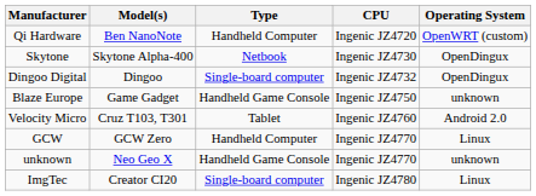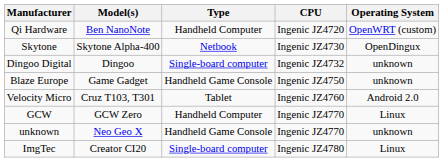 <table class="wikitable" style="text-align: center">
 <tr>
 <th>Manufacturer</th>
 <th>Model(s)</th>
 <th>Type</th>
 <th>CPU</th>
 <th>Operating System</th>
 </tr>
 <tr>
 <td>Qi Hardware</td>
 <td><a href='#'>Ben NanoNote</a></td>
 <td>Handheld Computer</td>
 <td>Ingenic JZ4720</td>
 <td><a href='#'>OpenWRT</a> (custom)</td>
 </tr>
 <tr>
 <td>Skytone</td>
 <td>Skytone Alpha-400</td>
 <td><a href='#'>Netbook</a></td>
 <td>Ingenic JZ4730</td>
 <td>OpenDingux</td>
 </tr>
 <tr>
 <td>Dingoo Digital</td>
 <td>Dingoo</td>
 <td><a href='#'>Single-board computer</a></td>
 <td>Ingenic JZ4732</td>
-<td>OpenDingux</td>
+<td>unknown</td>
 </tr>
 <tr>
 <td>Blaze Europe</td>
 <td>Game Gadget</td>
 <td>Handheld Game Console</td>
 <td>Ingenic JZ4750</td>
 <td>unknown</td>
 </tr>
 <tr>
 <td>Velocity Micro</td>
 <td>Cruz T103, T301</td>
 <td>Tablet</td>
 <td>Ingenic JZ4760</td>
 <td>Android 2.0</td>
 </tr>
 <tr>
 <td>GCW</td>
 <td>GCW Zero</td>
 <td>Handheld Computer</td>
 <td>Ingenic JZ4770</td>
 <td>Linux</td>
 </tr>
 <tr>
 <td>unknown</td>
 <td><a href='#'>Neo Geo X</a></td>
 <td>Handheld Game Console</td>
 <td>Ingenic JZ4770</td>
 <td>unknown</td>
 </tr>
 <tr>
 <td>ImgTec</td>
 <td>Creator CI20</td>
 <td><a href='#'>Single-board computer</a></td>
 <td>Ingenic JZ4780</td>
 <td>Linux</td>
 </tr>
 </table>
